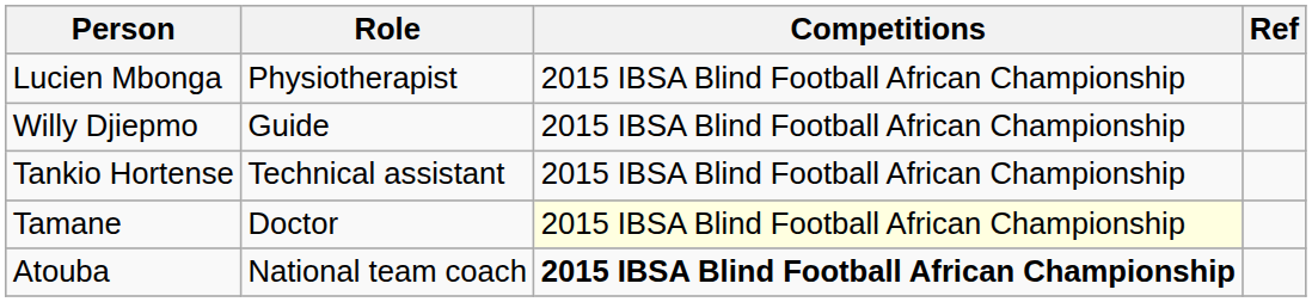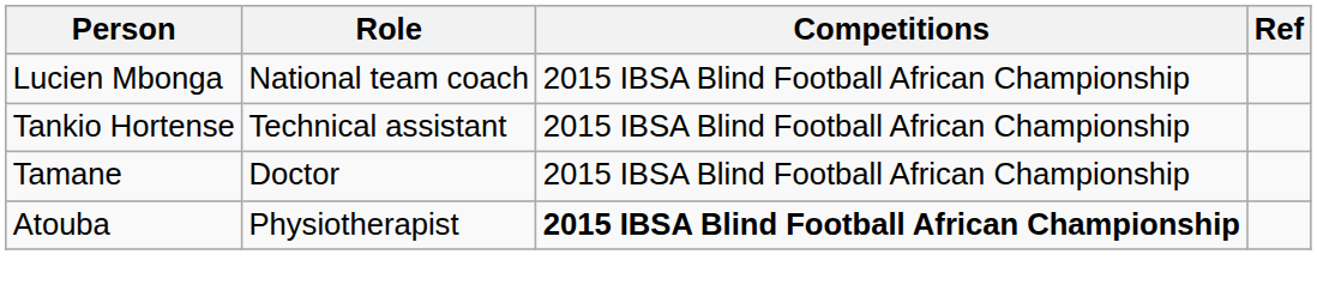 <table class="wikitable">
 <tr>
 <th>Person</th>
 <th>Role</th>
 <th>Competitions</th>
 <th>Ref</th>
 </tr>
 <tr>
 <td>Lucien Mbonga</td>
-<td>Physiotherapist</td>
-<td>2015 IBSA Blind Football African Championship</td>
-<td></td>
-</tr>
-<tr>
-<td>Willy Djiepmo</td>
-<td>Guide</td>
+<td>National team coach</td>
 <td>2015 IBSA Blind Football African Championship</td>
 <td></td>
 </tr>
 <tr>
 <td>Tankio Hortense</td>
 <td>Technical assistant</td>
 <td>2015 IBSA Blind Football African Championship</td>
 <td></td>
 </tr>
 <tr>
 <td>Tamane</td>
 <td>Doctor</td>
-<td style="background: lightyellow;">2015 IBSA Blind Football African Championship</td>
+<td>2015 IBSA Blind Football African Championship</td>
 <td></td>
 </tr>
 <tr>
 <td>Atouba</td>
-<td>National team coach</td>
+<td>Physiotherapist</td>
 <td><strong>2015 IBSA Blind Football African Championship</strong></td>
 <td></td>
 </tr>
 </table>
